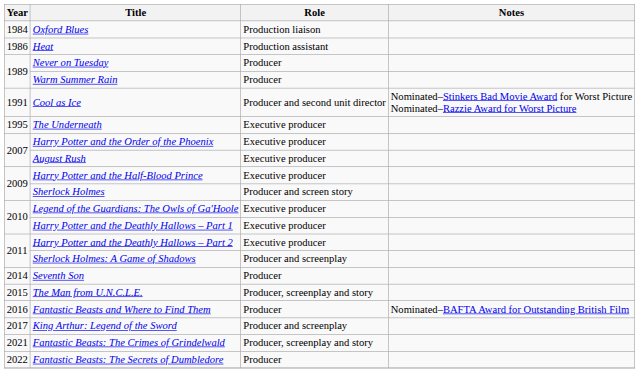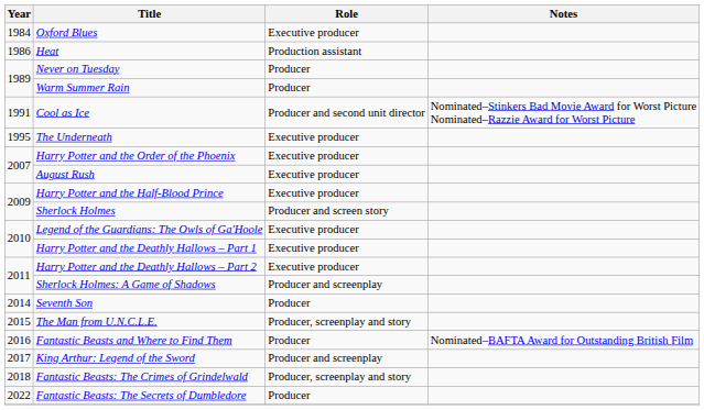 <table class="wikitable sortable">
 <tr>
 <th>Year</th>
 <th>Title</th>
 <th>Role</th>
 <th class="unsortable">Notes</th>
 </tr>
 <tr>
 <td rowspan="1">1984</td>
 <td><em><a href='#'>Oxford Blues</a></em></td>
-<td>Production liaison</td>
+<td>Executive producer</td>
 <td></td>
 </tr>
 <tr>
 <td rowspan="1">1986</td>
 <td><em><a href='#'>Heat</a></em></td>
 <td>Production assistant</td>
 <td></td>
 </tr>
 <tr>
 <td rowspan="2">1989</td>
 <td><em><a href='#'>Never on Tuesday</a></em></td>
 <td>Producer</td>
 <td></td>
 </tr>
 <tr>
 <td><em><a href='#'>Warm Summer Rain</a></em></td>
 <td>Producer</td>
 <td></td>
 </tr>
 <tr>
 <td rowspan="1">1991</td>
 <td><em><a href='#'>Cool as Ice</a></em></td>
 <td>Producer and second unit director</td>
 <td>Nominated–<a href='#'>Stinkers Bad Movie Award</a> for Worst Picture<br>Nominated–<a href='#'>Razzie Award for Worst Picture</a></td>
 </tr>
 <tr>
 <td rowspan="1">1995</td>
 <td><em><a href='#'>The Underneath</a></em></td>
 <td>Executive producer</td>
 <td></td>
 </tr>
 <tr>
 <td rowspan="2">2007</td>
 <td><em><a href='#'>Harry Potter and the Order of the Phoenix</a></em></td>
 <td>Executive producer</td>
 <td></td>
 </tr>
 <tr>
 <td><em><a href='#'>August Rush</a></em></td>
 <td>Executive producer</td>
 <td></td>
 </tr>
 <tr>
 <td rowspan="2">2009</td>
 <td><em><a href='#'>Harry Potter and the Half-Blood Prince</a></em></td>
 <td>Executive producer</td>
 <td></td>
 </tr>
 <tr>
 <td><em><a href='#'>Sherlock Holmes</a></em></td>
 <td>Producer and screen story</td>
 <td></td>
 </tr>
 <tr>
 <td rowspan="2">2010</td>
 <td><em><a href='#'>Legend of the Guardians: The Owls of Ga'Hoole</a></em></td>
 <td>Executive producer</td>
 <td></td>
 </tr>
 <tr>
 <td><em><a href='#'>Harry Potter and the Deathly Hallows – Part 1</a></em></td>
 <td>Executive producer</td>
 <td></td>
 </tr>
 <tr>
 <td rowspan="2">2011</td>
 <td><em><a href='#'>Harry Potter and the Deathly Hallows – Part 2</a></em></td>
 <td>Executive producer</td>
 <td></td>
 </tr>
 <tr>
 <td><em><a href='#'>Sherlock Holmes: A Game of Shadows</a></em></td>
 <td>Producer and screenplay</td>
 <td></td>
 </tr>
 <tr>
 <td>2014</td>
 <td><em><a href='#'>Seventh Son</a></em></td>
 <td>Producer</td>
 <td></td>
 </tr>
 <tr>
 <td>2015</td>
 <td><em><a href='#'>The Man from U.N.C.L.E.</a></em></td>
 <td>Producer, screenplay and story</td>
 <td></td>
 </tr>
 <tr>
 <td>2016</td>
 <td><em><a href='#'>Fantastic Beasts and Where to Find Them</a></em></td>
 <td>Producer</td>
 <td>Nominated–<a href='#'>BAFTA Award for Outstanding British Film</a></td>
 </tr>
 <tr>
 <td>2017</td>
 <td><em><a href='#'>King Arthur: Legend of the Sword</a></em></td>
 <td>Producer and screenplay</td>
 <td></td>
 </tr>
 <tr>
-<td>2021</td>
+<td>2018</td>
 <td><em><a href='#'>Fantastic Beasts: The Crimes of Grindelwald</a></em></td>
 <td>Producer, screenplay and story</td>
 <td></td>
 </tr>
 <tr>
 <td>2022</td>
 <td><em><a href='#'>Fantastic Beasts: The Secrets of Dumbledore</a></em></td>
 <td>Producer</td>
 <td></td>
 </tr>
 <tr>
 </tr>
 </table>
